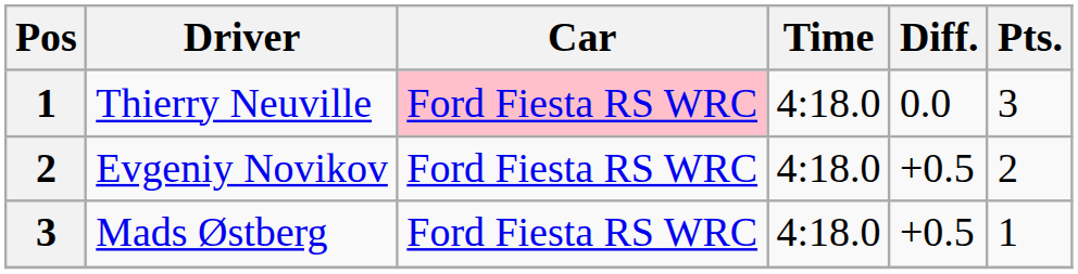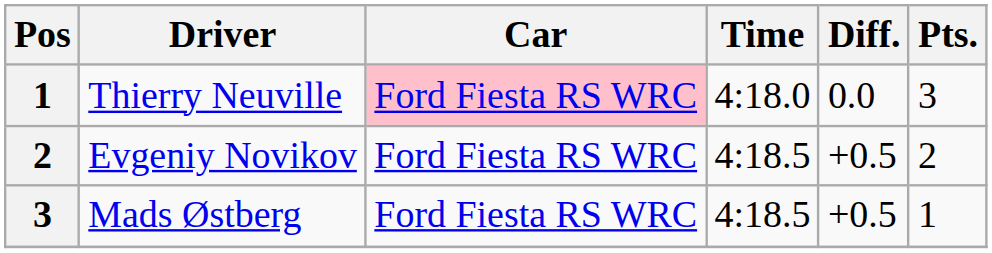 <table class="wikitable">
 <tr>
 <th>Pos</th>
 <th>Driver</th>
 <th>Car</th>
 <th>Time</th>
 <th>Diff.</th>
 <th>Pts.</th>
 </tr>
 <tr>
 <th>1</th>
 <td> <a href='#'>Thierry Neuville</a></td>
 <td style="background: pink;"><a href='#'>Ford Fiesta RS WRC</a></td>
 <td>4:18.0</td>
 <td>0.0</td>
 <td>3</td>
 </tr>
 <tr>
 <th>2</th>
 <td> <a href='#'>Evgeniy Novikov</a></td>
 <td><a href='#'>Ford Fiesta RS WRC</a></td>
-<td>4:18.0</td>
+<td>4:18.5</td>
 <td>+0.5</td>
 <td>2</td>
 </tr>
 <tr>
 <th>3</th>
 <td> <a href='#'>Mads Østberg</a></td>
 <td><a href='#'>Ford Fiesta RS WRC</a></td>
-<td>4:18.0</td>
+<td>4:18.5</td>
 <td>+0.5</td>
 <td>1</td>
 </tr>
 <tr>
 </tr>
 </table>
